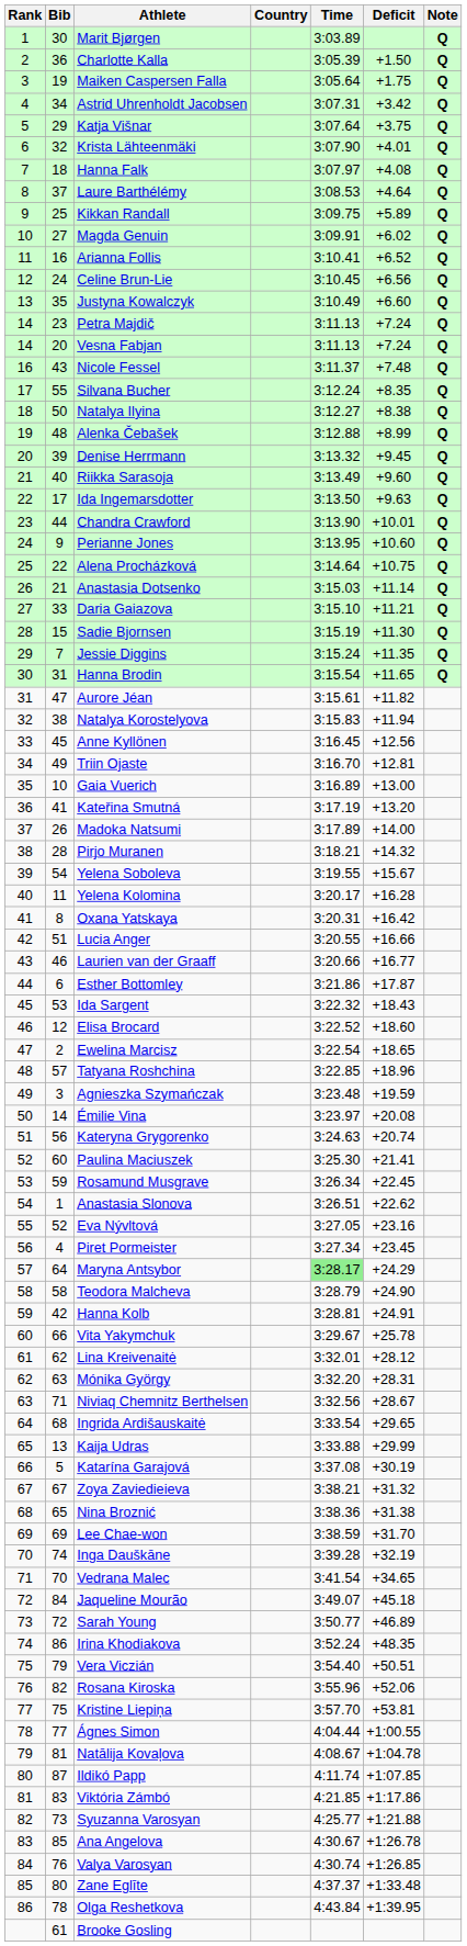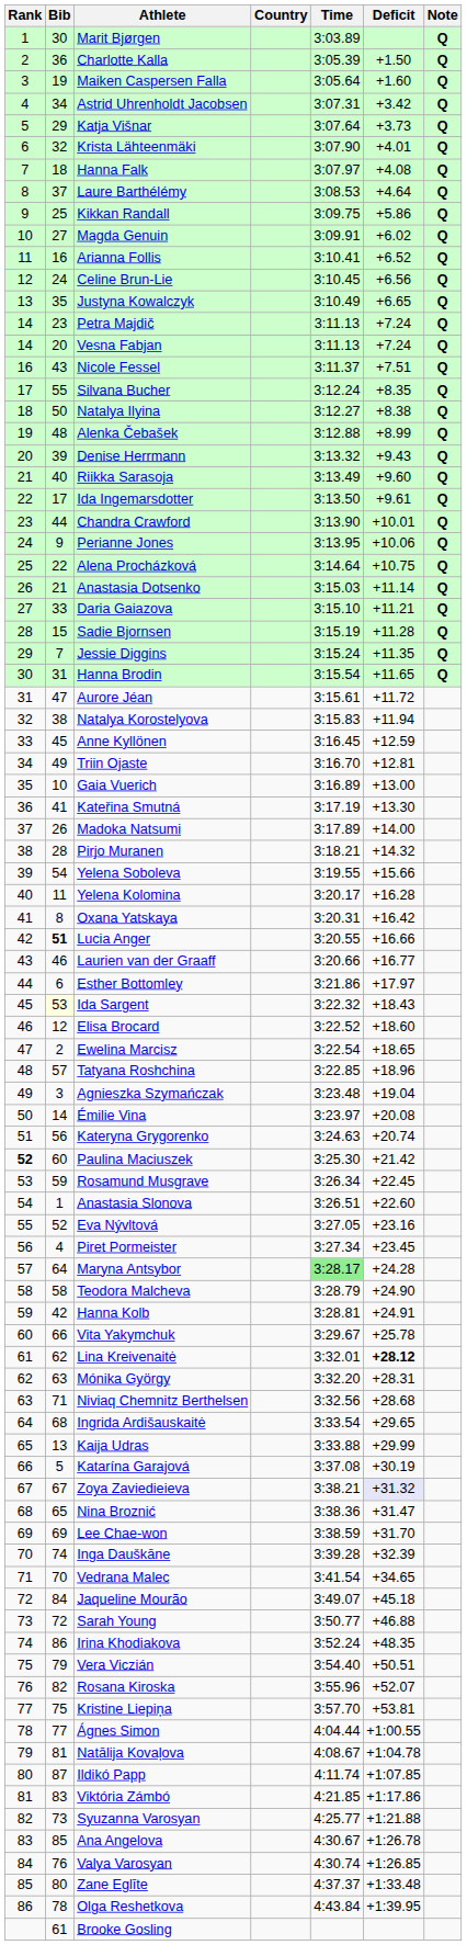 <table class="wikitable sortable" style="text-align:center">
 <tr>
 <th>Rank</th>
 <th>Bib</th>
 <th>Athlete</th>
 <th>Country</th>
 <th>Time</th>
 <th>Deficit</th>
 <th>Note</th>
 </tr>
 <tr bgcolor="#ccffcc">
 <td>1</td>
 <td>30</td>
 <td align=left><a href='#'>Marit Bjørgen</a></td>
 <td align=left></td>
 <td>3:03.89</td>
 <td></td>
 <td><strong>Q</strong></td>
 </tr>
 <tr bgcolor="#ccffcc">
 <td>2</td>
 <td>36</td>
 <td align=left><a href='#'>Charlotte Kalla</a></td>
 <td align=left></td>
 <td>3:05.39</td>
 <td>+1.50</td>
 <td><strong>Q</strong></td>
 </tr>
 <tr bgcolor="#ccffcc">
 <td>3</td>
 <td>19</td>
 <td align=left><a href='#'>Maiken Caspersen Falla</a></td>
 <td align=left></td>
 <td>3:05.64</td>
-<td>+1.75</td>
+<td>+1.60</td>
 <td><strong>Q</strong></td>
 </tr>
 <tr bgcolor="#ccffcc">
 <td>4</td>
 <td>34</td>
 <td align=left><a href='#'>Astrid Uhrenholdt Jacobsen</a></td>
 <td align=left></td>
 <td>3:07.31</td>
 <td>+3.42</td>
 <td><strong>Q</strong></td>
 </tr>
 <tr bgcolor="#ccffcc">
 <td>5</td>
 <td>29</td>
 <td align=left><a href='#'>Katja Višnar</a></td>
 <td align=left></td>
 <td>3:07.64</td>
-<td>+3.75</td>
+<td>+3.73</td>
 <td><strong>Q</strong></td>
 </tr>
 <tr bgcolor="#ccffcc">
 <td>6</td>
 <td>32</td>
 <td align=left><a href='#'>Krista Lähteenmäki</a></td>
 <td align=left></td>
 <td>3:07.90</td>
 <td>+4.01</td>
 <td><strong>Q</strong></td>
 </tr>
 <tr bgcolor="#ccffcc">
 <td>7</td>
 <td>18</td>
 <td align=left><a href='#'>Hanna Falk</a></td>
 <td align=left></td>
 <td>3:07.97</td>
 <td>+4.08</td>
 <td><strong>Q</strong></td>
 </tr>
 <tr bgcolor="#ccffcc">
 <td>8</td>
 <td>37</td>
 <td align=left><a href='#'>Laure Barthélémy</a></td>
 <td align=left></td>
 <td>3:08.53</td>
 <td>+4.64</td>
 <td><strong>Q</strong></td>
 </tr>
 <tr bgcolor="#ccffcc">
 <td>9</td>
 <td>25</td>
 <td align=left><a href='#'>Kikkan Randall</a></td>
 <td align=left></td>
 <td>3:09.75</td>
-<td>+5.89</td>
+<td>+5.86</td>
 <td><strong>Q</strong></td>
 </tr>
 <tr bgcolor="#ccffcc">
 <td>10</td>
 <td>27</td>
 <td align=left><a href='#'>Magda Genuin</a></td>
 <td align=left></td>
 <td>3:09.91</td>
 <td>+6.02</td>
 <td><strong>Q</strong></td>
 </tr>
 <tr bgcolor="#ccffcc">
 <td>11</td>
 <td>16</td>
 <td align=left><a href='#'>Arianna Follis</a></td>
 <td align=left></td>
 <td>3:10.41</td>
 <td>+6.52</td>
 <td><strong>Q</strong></td>
 </tr>
 <tr bgcolor="#ccffcc">
 <td>12</td>
 <td>24</td>
 <td align=left><a href='#'>Celine Brun-Lie</a></td>
 <td align=left></td>
 <td>3:10.45</td>
 <td>+6.56</td>
 <td><strong>Q</strong></td>
 </tr>
 <tr bgcolor="#ccffcc">
 <td>13</td>
 <td>35</td>
 <td align=left><a href='#'>Justyna Kowalczyk</a></td>
 <td align=left></td>
 <td>3:10.49</td>
-<td>+6.60</td>
+<td>+6.65</td>
 <td><strong>Q</strong></td>
 </tr>
 <tr bgcolor="#ccffcc">
 <td>14</td>
 <td>23</td>
 <td align=left><a href='#'>Petra Majdič</a></td>
 <td align=left></td>
 <td>3:11.13</td>
 <td>+7.24</td>
 <td><strong>Q</strong></td>
 </tr>
 <tr bgcolor="#ccffcc">
 <td>14</td>
 <td>20</td>
 <td align=left><a href='#'>Vesna Fabjan</a></td>
 <td align=left></td>
 <td>3:11.13</td>
 <td>+7.24</td>
 <td><strong>Q</strong></td>
 </tr>
 <tr bgcolor="#ccffcc">
 <td>16</td>
 <td>43</td>
 <td align=left><a href='#'>Nicole Fessel</a></td>
 <td align=left></td>
 <td>3:11.37</td>
-<td>+7.48</td>
+<td>+7.51</td>
 <td><strong>Q</strong></td>
 </tr>
 <tr bgcolor="#ccffcc">
 <td>17</td>
 <td>55</td>
 <td align=left><a href='#'>Silvana Bucher</a></td>
 <td align=left></td>
 <td>3:12.24</td>
 <td>+8.35</td>
 <td><strong>Q</strong></td>
 </tr>
 <tr bgcolor="#ccffcc">
 <td>18</td>
 <td>50</td>
 <td align=left><a href='#'>Natalya Ilyina</a></td>
 <td align=left></td>
 <td>3:12.27</td>
 <td>+8.38</td>
 <td><strong>Q</strong></td>
 </tr>
 <tr bgcolor="#ccffcc">
 <td>19</td>
 <td>48</td>
 <td align=left><a href='#'>Alenka Čebašek</a></td>
 <td align=left></td>
 <td>3:12.88</td>
 <td>+8.99</td>
 <td><strong>Q</strong></td>
 </tr>
 <tr bgcolor="#ccffcc">
 <td>20</td>
 <td>39</td>
 <td align=left><a href='#'>Denise Herrmann</a></td>
 <td align=left></td>
 <td>3:13.32</td>
-<td>+9.45</td>
+<td>+9.43</td>
 <td><strong>Q</strong></td>
 </tr>
 <tr bgcolor="#ccffcc">
 <td>21</td>
 <td>40</td>
 <td align=left><a href='#'>Riikka Sarasoja</a></td>
 <td align=left></td>
 <td>3:13.49</td>
 <td>+9.60</td>
 <td><strong>Q</strong></td>
 </tr>
 <tr bgcolor="#ccffcc">
 <td>22</td>
 <td>17</td>
 <td align=left><a href='#'>Ida Ingemarsdotter</a></td>
 <td align=left></td>
 <td>3:13.50</td>
-<td>+9.63</td>
+<td>+9.61</td>
 <td><strong>Q</strong></td>
 </tr>
 <tr bgcolor="#ccffcc">
 <td>23</td>
 <td>44</td>
 <td align=left><a href='#'>Chandra Crawford</a></td>
 <td align=left></td>
 <td>3:13.90</td>
 <td>+10.01</td>
 <td><strong>Q</strong></td>
 </tr>
 <tr bgcolor="#ccffcc">
 <td>24</td>
 <td>9</td>
 <td align=left><a href='#'>Perianne Jones</a></td>
 <td align=left></td>
 <td>3:13.95</td>
-<td>+10.60</td>
+<td>+10.06</td>
 <td><strong>Q</strong></td>
 </tr>
 <tr bgcolor="#ccffcc">
 <td>25</td>
 <td>22</td>
 <td align=left><a href='#'>Alena Procházková</a></td>
 <td align=left></td>
 <td>3:14.64</td>
 <td>+10.75</td>
 <td><strong>Q</strong></td>
 </tr>
 <tr bgcolor="#ccffcc">
 <td>26</td>
 <td>21</td>
 <td align=left><a href='#'>Anastasia Dotsenko</a></td>
 <td align=left></td>
 <td>3:15.03</td>
 <td>+11.14</td>
 <td><strong>Q</strong></td>
 </tr>
 <tr bgcolor="#ccffcc">
 <td>27</td>
 <td>33</td>
 <td align=left><a href='#'>Daria Gaiazova</a></td>
 <td align=left></td>
 <td>3:15.10</td>
 <td>+11.21</td>
 <td><strong>Q</strong></td>
 </tr>
 <tr bgcolor="#ccffcc">
 <td>28</td>
 <td>15</td>
 <td align=left><a href='#'>Sadie Bjornsen</a></td>
 <td align=left></td>
 <td>3:15.19</td>
-<td>+11.30</td>
+<td>+11.28</td>
 <td><strong>Q</strong></td>
 </tr>
 <tr bgcolor="#ccffcc">
 <td>29</td>
 <td>7</td>
 <td align=left><a href='#'>Jessie Diggins</a></td>
 <td align=left></td>
 <td>3:15.24</td>
 <td>+11.35</td>
 <td><strong>Q</strong></td>
 </tr>
 <tr bgcolor="#ccffcc">
 <td>30</td>
 <td>31</td>
 <td align=left><a href='#'>Hanna Brodin</a></td>
 <td align=left></td>
 <td>3:15.54</td>
 <td>+11.65</td>
 <td><strong>Q</strong></td>
 </tr>
 <tr>
 <td>31</td>
 <td>47</td>
 <td align=left><a href='#'>Aurore Jéan</a></td>
 <td align=left></td>
 <td>3:15.61</td>
-<td>+11.82</td>
+<td>+11.72</td>
 <td></td>
 </tr>
 <tr>
 <td>32</td>
 <td>38</td>
 <td align=left><a href='#'>Natalya Korostelyova</a></td>
 <td align=left></td>
 <td>3:15.83</td>
 <td>+11.94</td>
 <td></td>
 </tr>
 <tr>
 <td>33</td>
 <td>45</td>
 <td align=left><a href='#'>Anne Kyllönen</a></td>
 <td align=left></td>
 <td>3:16.45</td>
-<td>+12.56</td>
+<td>+12.59</td>
 <td></td>
 </tr>
 <tr>
 <td>34</td>
 <td>49</td>
 <td align=left><a href='#'>Triin Ojaste</a></td>
 <td align=left></td>
 <td>3:16.70</td>
 <td>+12.81</td>
 <td></td>
 </tr>
 <tr>
 <td>35</td>
 <td>10</td>
 <td align=left><a href='#'>Gaia Vuerich</a></td>
 <td align=left></td>
 <td>3:16.89</td>
 <td>+13.00</td>
 <td></td>
 </tr>
 <tr>
 <td>36</td>
 <td>41</td>
 <td align=left><a href='#'>Kateřina Smutná</a></td>
 <td align=left></td>
 <td>3:17.19</td>
-<td>+13.20</td>
+<td>+13.30</td>
 <td></td>
 </tr>
 <tr>
 <td>37</td>
 <td>26</td>
 <td align=left><a href='#'>Madoka Natsumi</a></td>
 <td align=left></td>
 <td>3:17.89</td>
 <td>+14.00</td>
 <td></td>
 </tr>
 <tr>
 <td>38</td>
 <td>28</td>
 <td align=left><a href='#'>Pirjo Muranen</a></td>
 <td align=left></td>
 <td>3:18.21</td>
 <td>+14.32</td>
 <td></td>
 </tr>
 <tr>
 <td>39</td>
 <td>54</td>
 <td align=left><a href='#'>Yelena Soboleva</a></td>
 <td align=left></td>
 <td>3:19.55</td>
-<td>+15.67</td>
+<td>+15.66</td>
 <td></td>
 </tr>
 <tr>
 <td>40</td>
 <td>11</td>
 <td align=left><a href='#'>Yelena Kolomina</a></td>
 <td align=left></td>
 <td>3:20.17</td>
 <td>+16.28</td>
 <td></td>
 </tr>
 <tr>
 <td>41</td>
 <td>8</td>
 <td align=left><a href='#'>Oxana Yatskaya</a></td>
 <td align=left></td>
 <td>3:20.31</td>
 <td>+16.42</td>
 <td></td>
 </tr>
 <tr>
 <td>42</td>
-<td>51</td>
+<td><strong>51</strong></td>
 <td align=left><a href='#'>Lucia Anger</a></td>
 <td align=left></td>
 <td>3:20.55</td>
 <td>+16.66</td>
 <td></td>
 </tr>
 <tr>
 <td>43</td>
 <td>46</td>
 <td align=left><a href='#'>Laurien van der Graaff</a></td>
 <td align=left></td>
 <td>3:20.66</td>
 <td>+16.77</td>
 <td></td>
 </tr>
 <tr>
 <td>44</td>
 <td>6</td>
 <td align=left><a href='#'>Esther Bottomley</a></td>
 <td align=left></td>
 <td>3:21.86</td>
-<td>+17.87</td>
+<td>+17.97</td>
 <td></td>
 </tr>
 <tr>
 <td>45</td>
-<td>53</td>
+<td style="background: lightyellow;">53</td>
 <td align=left><a href='#'>Ida Sargent</a></td>
 <td align=left></td>
 <td>3:22.32</td>
 <td>+18.43</td>
 <td></td>
 </tr>
 <tr>
 <td>46</td>
 <td>12</td>
 <td align=left><a href='#'>Elisa Brocard</a></td>
 <td align=left></td>
 <td>3:22.52</td>
 <td>+18.60</td>
 <td></td>
 </tr>
 <tr>
 <td>47</td>
 <td>2</td>
 <td align=left><a href='#'>Ewelina Marcisz</a></td>
 <td align=left></td>
 <td>3:22.54</td>
 <td>+18.65</td>
 <td></td>
 </tr>
 <tr>
 <td>48</td>
 <td>57</td>
 <td align=left><a href='#'>Tatyana Roshchina</a></td>
 <td align=left></td>
 <td>3:22.85</td>
 <td>+18.96</td>
 <td></td>
 </tr>
 <tr>
 <td>49</td>
 <td>3</td>
 <td align=left><a href='#'>Agnieszka Szymańczak</a></td>
 <td align=left></td>
 <td>3:23.48</td>
-<td>+19.59</td>
+<td>+19.04</td>
 <td></td>
 </tr>
 <tr>
 <td>50</td>
 <td>14</td>
 <td align=left><a href='#'>Émilie Vina</a></td>
 <td align=left></td>
 <td>3:23.97</td>
 <td>+20.08</td>
 <td></td>
 </tr>
 <tr>
 <td>51</td>
 <td>56</td>
 <td align=left><a href='#'>Kateryna Grygorenko</a></td>
 <td align=left></td>
 <td>3:24.63</td>
 <td>+20.74</td>
 <td></td>
 </tr>
 <tr>
-<td>52</td>
+<td><strong>52</strong></td>
 <td>60</td>
 <td align=left><a href='#'>Paulina Maciuszek</a></td>
 <td align=left></td>
 <td>3:25.30</td>
-<td>+21.41</td>
+<td>+21.42</td>
 <td></td>
 </tr>
 <tr>
 <td>53</td>
 <td>59</td>
 <td align=left><a href='#'>Rosamund Musgrave</a></td>
 <td align=left></td>
 <td>3:26.34</td>
 <td>+22.45</td>
 <td></td>
 </tr>
 <tr>
 <td>54</td>
 <td>1</td>
 <td align=left><a href='#'>Anastasia Slonova</a></td>
 <td align=left></td>
 <td>3:26.51</td>
-<td>+22.62</td>
+<td>+22.60</td>
 <td></td>
 </tr>
 <tr>
 <td>55</td>
 <td>52</td>
 <td align=left><a href='#'>Eva Nývltová</a></td>
 <td align=left></td>
 <td>3:27.05</td>
 <td>+23.16</td>
 <td></td>
 </tr>
 <tr>
 <td>56</td>
 <td>4</td>
 <td align=left><a href='#'>Piret Pormeister</a></td>
 <td align=left></td>
 <td>3:27.34</td>
 <td>+23.45</td>
 <td></td>
 </tr>
 <tr>
 <td>57</td>
 <td>64</td>
 <td align=left><a href='#'>Maryna Antsybor</a></td>
 <td align=left></td>
 <td style="background: lightgreen;">3:28.17</td>
-<td>+24.29</td>
+<td>+24.28</td>
 <td></td>
 </tr>
 <tr>
 <td>58</td>
 <td>58</td>
 <td align=left><a href='#'>Teodora Malcheva</a></td>
 <td align=left></td>
 <td>3:28.79</td>
 <td>+24.90</td>
 <td></td>
 </tr>
 <tr>
 <td>59</td>
 <td>42</td>
 <td align=left><a href='#'>Hanna Kolb</a></td>
 <td align=left></td>
 <td>3:28.81</td>
 <td>+24.91</td>
 <td></td>
 </tr>
 <tr>
 <td>60</td>
 <td>66</td>
 <td align=left><a href='#'>Vita Yakymchuk</a></td>
 <td align=left></td>
 <td>3:29.67</td>
 <td>+25.78</td>
 <td></td>
 </tr>
 <tr>
 <td>61</td>
 <td>62</td>
 <td align=left><a href='#'>Lina Kreivenaitė</a></td>
 <td align=left></td>
 <td>3:32.01</td>
-<td>+28.12</td>
+<td><strong>+28.12</strong></td>
 <td></td>
 </tr>
 <tr>
 <td>62</td>
 <td>63</td>
 <td align=left><a href='#'>Mónika György</a></td>
 <td align=left></td>
 <td>3:32.20</td>
 <td>+28.31</td>
 <td></td>
 </tr>
 <tr>
 <td>63</td>
 <td>71</td>
 <td align=left><a href='#'>Niviaq Chemnitz Berthelsen</a></td>
 <td align=left></td>
 <td>3:32.56</td>
-<td>+28.67</td>
+<td>+28.68</td>
 <td></td>
 </tr>
 <tr>
 <td>64</td>
 <td>68</td>
 <td align=left><a href='#'>Ingrida Ardišauskaitė</a></td>
 <td align=left></td>
 <td>3:33.54</td>
 <td>+29.65</td>
 <td></td>
 </tr>
 <tr>
 <td>65</td>
 <td>13</td>
 <td align=left><a href='#'>Kaija Udras</a></td>
 <td align=left></td>
 <td>3:33.88</td>
 <td>+29.99</td>
 <td></td>
 </tr>
 <tr>
 <td>66</td>
 <td>5</td>
 <td align=left><a href='#'>Katarína Garajová</a></td>
 <td align=left></td>
 <td>3:37.08</td>
 <td>+30.19</td>
 <td></td>
 </tr>
 <tr>
 <td>67</td>
 <td>67</td>
 <td align=left><a href='#'>Zoya Zaviedieieva</a></td>
 <td align=left></td>
 <td>3:38.21</td>
-<td>+31.32</td>
+<td style="background: lavender;">+31.32</td>
 <td></td>
 </tr>
 <tr>
 <td>68</td>
 <td>65</td>
 <td align=left><a href='#'>Nina Broznić</a></td>
 <td align=left></td>
 <td>3:38.36</td>
-<td>+31.38</td>
+<td>+31.47</td>
 <td></td>
 </tr>
 <tr>
 <td>69</td>
 <td>69</td>
 <td align=left><a href='#'>Lee Chae-won</a></td>
 <td align=left></td>
 <td>3:38.59</td>
 <td>+31.70</td>
 <td></td>
 </tr>
 <tr>
 <td>70</td>
 <td>74</td>
 <td align=left><a href='#'>Inga Dauškāne</a></td>
 <td align=left></td>
 <td>3:39.28</td>
-<td>+32.19</td>
+<td>+32.39</td>
 <td></td>
 </tr>
 <tr>
 <td>71</td>
 <td>70</td>
 <td align=left><a href='#'>Vedrana Malec</a></td>
 <td align=left></td>
 <td>3:41.54</td>
 <td>+34.65</td>
 <td></td>
 </tr>
 <tr>
 <td>72</td>
 <td>84</td>
 <td align=left><a href='#'>Jaqueline Mourão</a></td>
 <td align=left></td>
 <td>3:49.07</td>
 <td>+45.18</td>
 <td></td>
 </tr>
 <tr>
 <td>73</td>
 <td>72</td>
 <td align=left><a href='#'>Sarah Young</a></td>
 <td align=left></td>
 <td>3:50.77</td>
-<td>+46.89</td>
+<td>+46.88</td>
 <td></td>
 </tr>
 <tr>
 <td>74</td>
 <td>86</td>
 <td align=left><a href='#'>Irina Khodiakova</a></td>
 <td align=left></td>
 <td>3:52.24</td>
 <td>+48.35</td>
 <td></td>
 </tr>
 <tr>
 <td>75</td>
 <td>79</td>
 <td align=left><a href='#'>Vera Viczián</a></td>
 <td align=left></td>
 <td>3:54.40</td>
 <td>+50.51</td>
 <td></td>
 </tr>
 <tr>
 <td>76</td>
 <td>82</td>
 <td align=left><a href='#'>Rosana Kiroska</a></td>
 <td align=left></td>
 <td>3:55.96</td>
-<td>+52.06</td>
+<td>+52.07</td>
 <td></td>
 </tr>
 <tr>
 <td>77</td>
 <td>75</td>
 <td align=left><a href='#'>Kristine Liepiņa</a></td>
 <td align=left></td>
 <td>3:57.70</td>
 <td>+53.81</td>
 <td></td>
 </tr>
 <tr>
 <td>78</td>
 <td>77</td>
 <td align=left><a href='#'>Ágnes Simon</a></td>
 <td align=left></td>
 <td>4:04.44</td>
 <td>+1:00.55</td>
 <td></td>
 </tr>
 <tr>
 <td>79</td>
 <td>81</td>
 <td align=left><a href='#'>Natālija Kovaļova</a></td>
 <td align=left></td>
 <td>4:08.67</td>
 <td>+1:04.78</td>
 <td></td>
 </tr>
 <tr>
 <td>80</td>
 <td>87</td>
 <td align=left><a href='#'>Ildikó Papp</a></td>
 <td align=left></td>
 <td>4:11.74</td>
 <td>+1:07.85</td>
 <td></td>
 </tr>
 <tr>
 <td>81</td>
 <td>83</td>
 <td align=left><a href='#'>Viktória Zámbó</a></td>
 <td align=left></td>
 <td>4:21.85</td>
 <td>+1:17.86</td>
 <td></td>
 </tr>
 <tr>
 <td>82</td>
 <td>73</td>
 <td align=left><a href='#'>Syuzanna Varosyan</a></td>
 <td align=left></td>
 <td>4:25.77</td>
 <td>+1:21.88</td>
 <td></td>
 </tr>
 <tr>
 <td>83</td>
 <td>85</td>
 <td align=left><a href='#'>Ana Angelova</a></td>
 <td align=left></td>
 <td>4:30.67</td>
 <td>+1:26.78</td>
 <td></td>
 </tr>
 <tr>
 <td>84</td>
 <td>76</td>
 <td align=left><a href='#'>Valya Varosyan</a></td>
 <td align=left></td>
 <td>4:30.74</td>
 <td>+1:26.85</td>
 <td></td>
 </tr>
 <tr>
 <td>85</td>
 <td>80</td>
 <td align=left><a href='#'>Zane Eglīte</a></td>
 <td align=left></td>
 <td>4:37.37</td>
 <td>+1:33.48</td>
 <td></td>
 </tr>
 <tr>
 <td>86</td>
 <td>78</td>
 <td align=left><a href='#'>Olga Reshetkova</a></td>
 <td align=left></td>
 <td>4:43.84</td>
 <td>+1:39.95</td>
 <td></td>
 </tr>
 <tr>
 <td></td>
 <td>61</td>
 <td align=left><a href='#'>Brooke Gosling</a></td>
 <td align=left></td>
 <td></td>
 <td></td>
 <td></td>
 </tr>
 </table>
